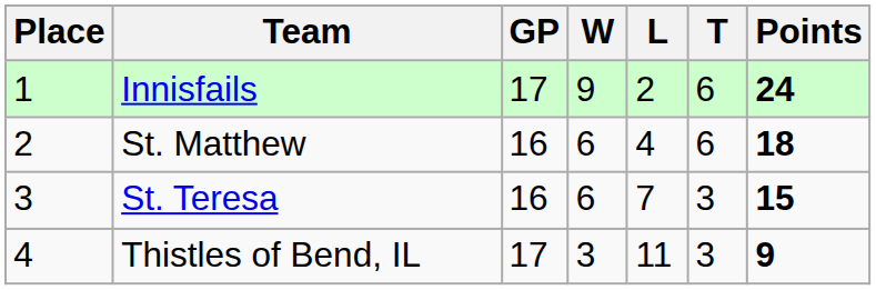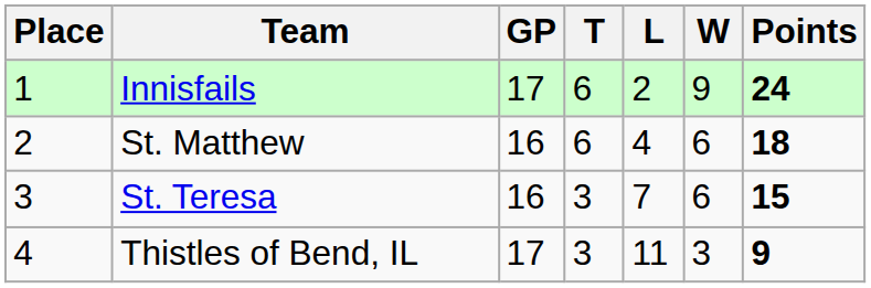 <table class="wikitable">
 <tr>
 <th>Place</th>
 <th width="170">Team</th>
 <th width="20">GP</th>
+<th width="20">T</th>
+<th width="20">L</th>
 <th width="20">W</th>
-<th width="20">L</th>
-<th width="20">T</th>
 <th>Points</th>
 </tr>
 <tr bgcolor=#ccffcc>
 <td>1</td>
 <td><a href='#'>Innisfails</a></td>
 <td>17</td>
+<td>6</td>
+<td>2</td>
 <td>9</td>
-<td>2</td>
-<td>6</td>
 <td><strong>24</strong></td>
 </tr>
 <tr>
 <td>2</td>
 <td>St. Matthew</td>
 <td>16</td>
 <td>6</td>
 <td>4</td>
 <td>6</td>
 <td><strong>18</strong></td>
 </tr>
 <tr>
 <td>3</td>
 <td><a href='#'>St. Teresa</a></td>
 <td>16</td>
+<td>3</td>
+<td>7</td>
 <td>6</td>
-<td>7</td>
-<td>3</td>
 <td><strong>15</strong></td>
 </tr>
 <tr>
 <td>4</td>
 <td>Thistles of Bend, IL</td>
 <td>17</td>
 <td>3</td>
 <td>11</td>
 <td>3</td>
 <td><strong>9</strong></td>
 </tr>
 </table>
